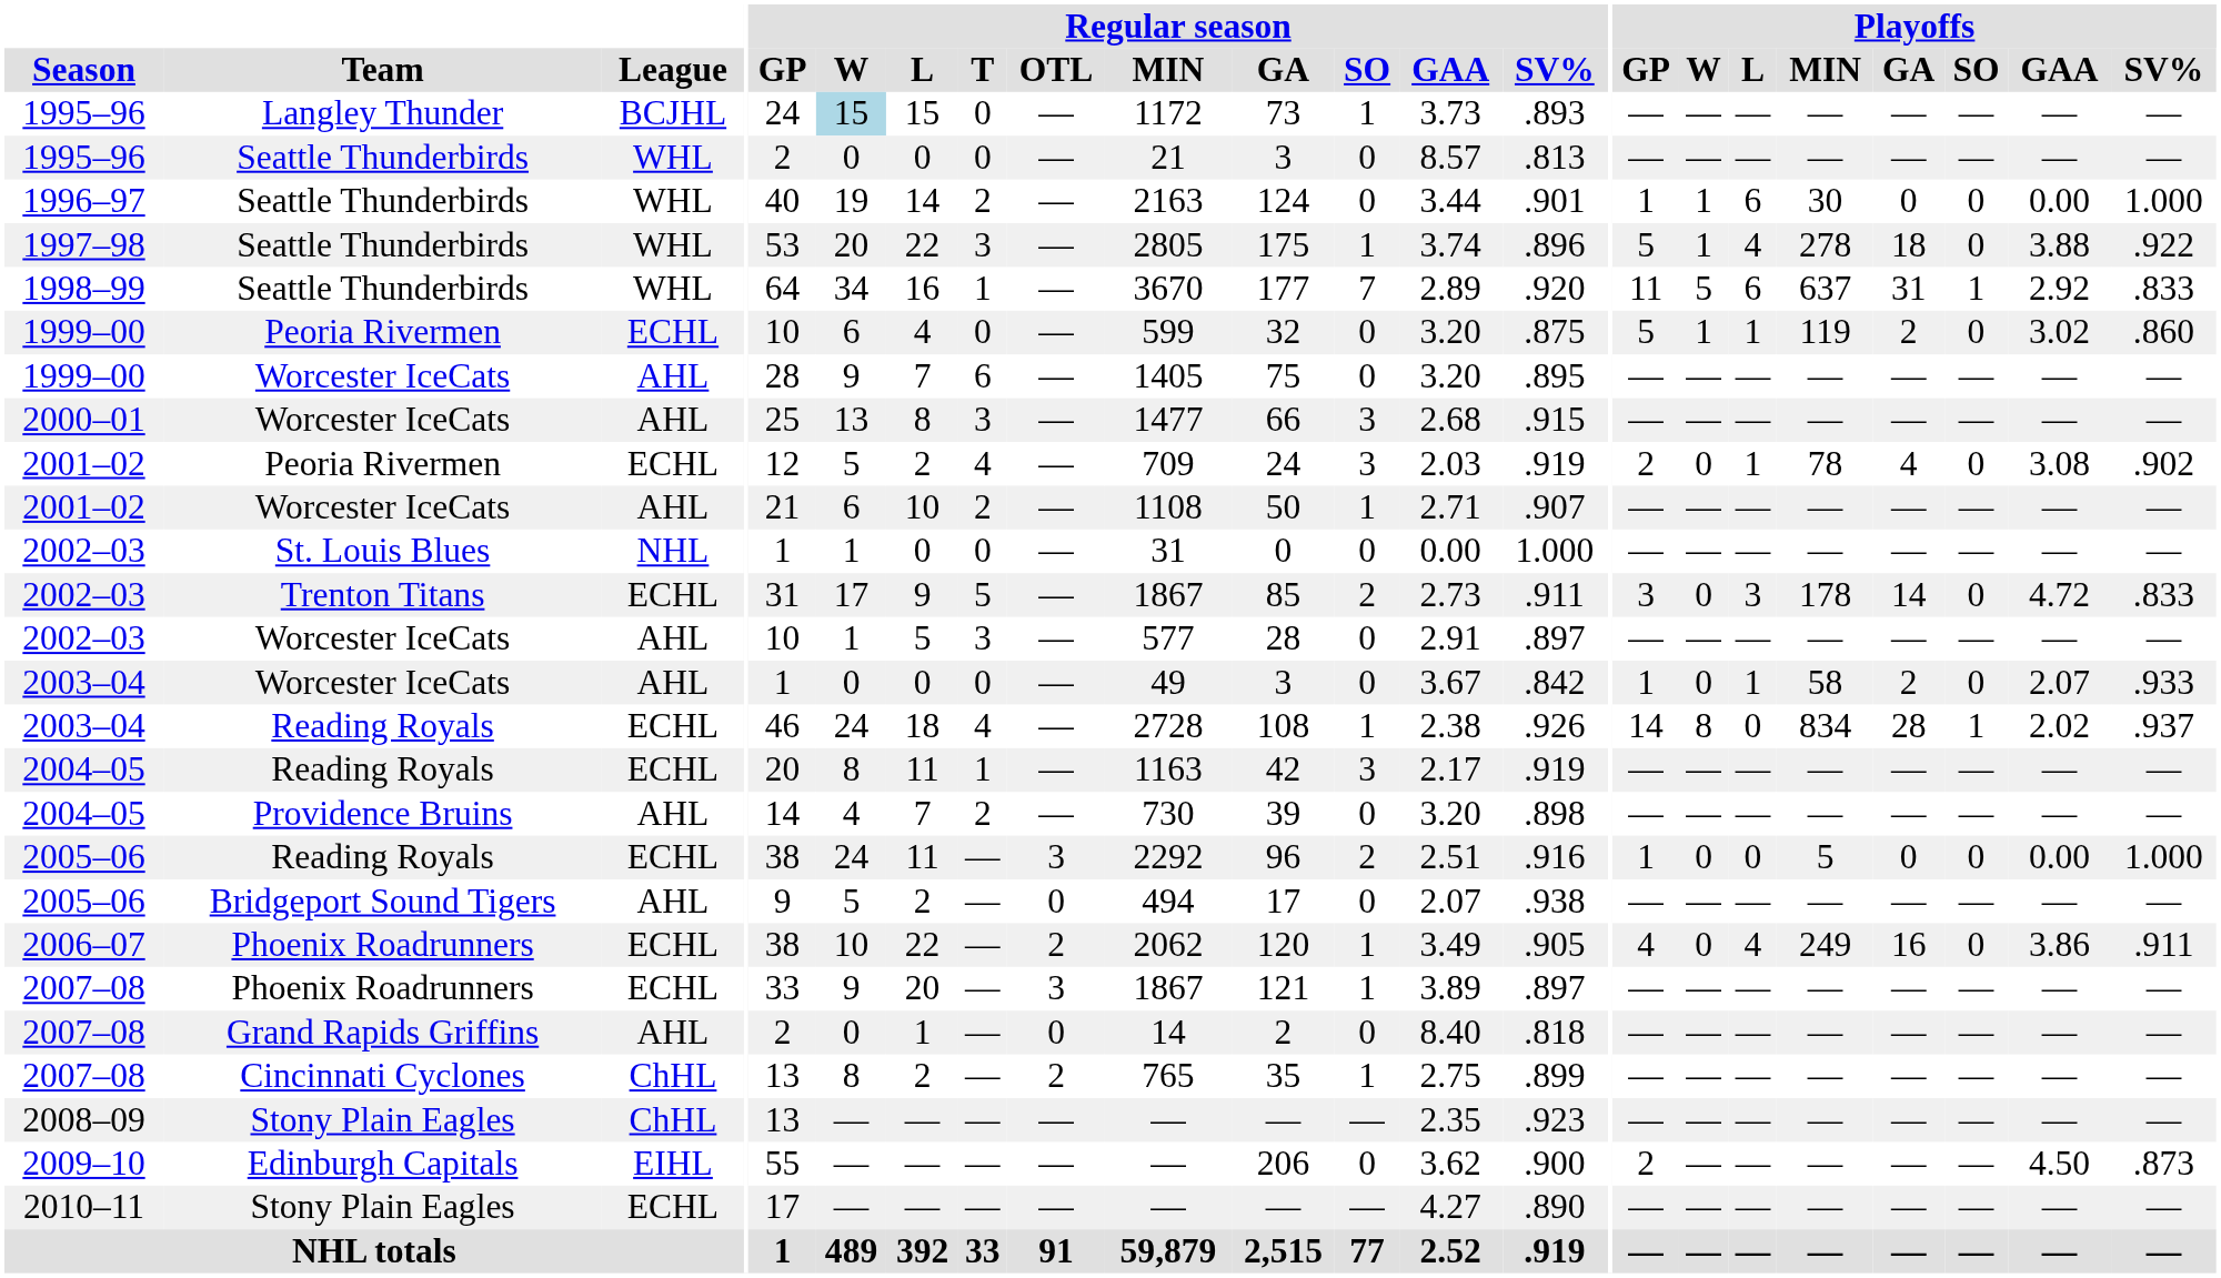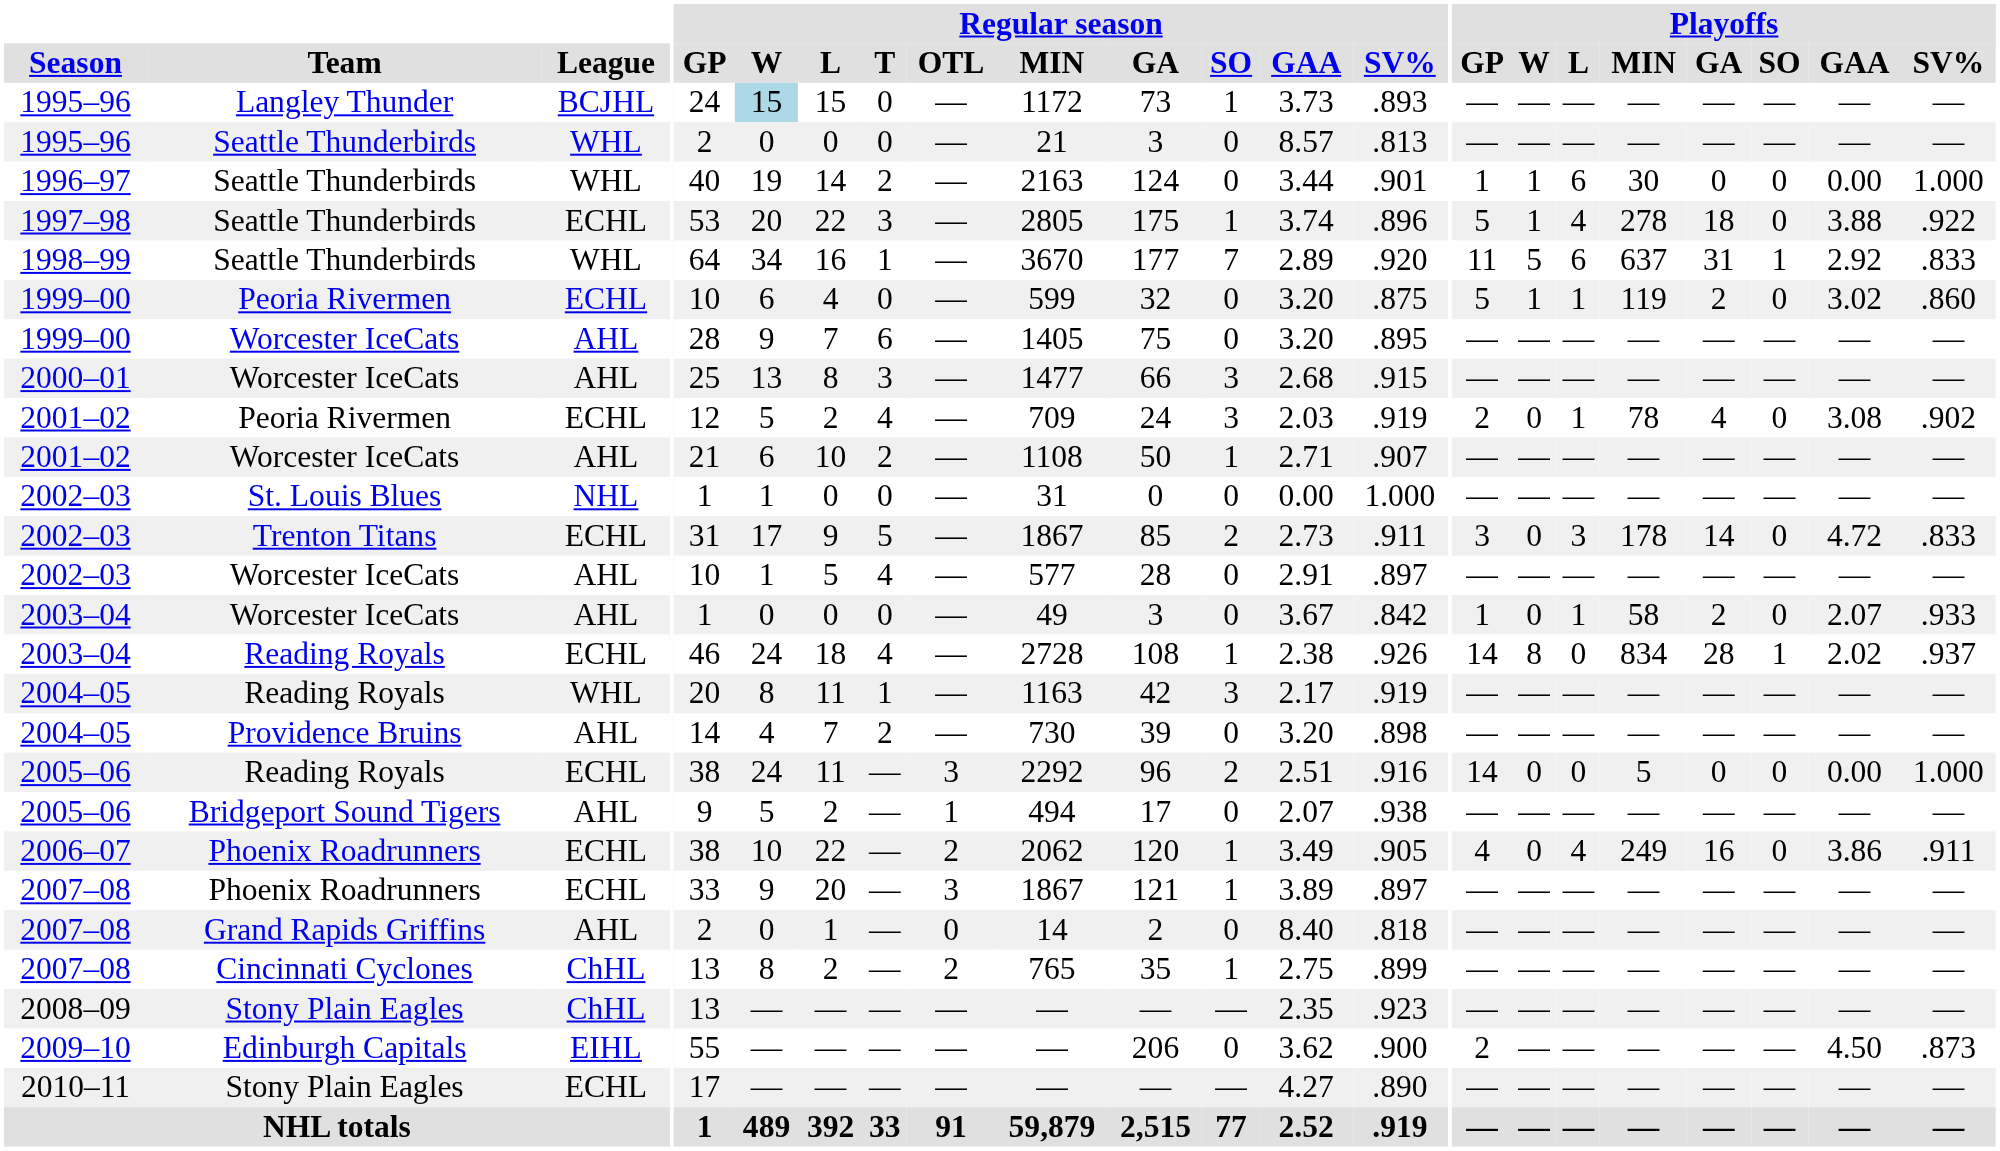 <table border="0" cellpadding="1" cellspacing="0" style="width:80%; text-align:center;">
 <tr bgcolor="#e0e0e0">
 <th colspan="3" bgcolor="#ffffff"></th>
 <th rowspan="99" bgcolor="#ffffff"></th>
 <th colspan="10" bgcolor="#e0e0e0"><a href='#'>Regular season</a></th>
 <th rowspan="99" bgcolor="#ffffff"></th>
 <th colspan="8" bgcolor="#e0e0e0"><a href='#'>Playoffs</a></th>
 </tr>
 <tr bgcolor="#e0e0e0">
 <th><a href='#'>Season</a></th>
 <th>Team</th>
 <th>League</th>
 <th>GP</th>
 <th>W</th>
 <th>L</th>
 <th>T</th>
 <th>OTL</th>
 <th>MIN</th>
 <th>GA</th>
 <th><a href='#'>SO</a></th>
 <th><a href='#'>GAA</a></th>
 <th><a href='#'>SV%</a></th>
 <th>GP</th>
 <th>W</th>
 <th>L</th>
 <th>MIN</th>
 <th>GA</th>
 <th>SO</th>
 <th>GAA</th>
 <th>SV%</th>
 </tr>
 <tr>
 <td><a href='#'>1995–96</a></td>
 <td><a href='#'>Langley Thunder</a></td>
 <td><a href='#'>BCJHL</a></td>
 <td>24</td>
 <td style="background: lightblue;">15</td>
 <td>15</td>
 <td>0</td>
 <td>—</td>
 <td>1172</td>
 <td>73</td>
 <td>1</td>
 <td>3.73</td>
 <td>.893</td>
 <td>—</td>
 <td>—</td>
 <td>—</td>
 <td>—</td>
 <td>—</td>
 <td>—</td>
 <td>—</td>
 <td>—</td>
 </tr>
 <tr bgcolor="#f0f0f0">
 <td><a href='#'>1995–96</a></td>
 <td><a href='#'>Seattle Thunderbirds</a></td>
 <td><a href='#'>WHL</a></td>
 <td>2</td>
 <td>0</td>
 <td>0</td>
 <td>0</td>
 <td>—</td>
 <td>21</td>
 <td>3</td>
 <td>0</td>
 <td>8.57</td>
 <td>.813</td>
 <td>—</td>
 <td>—</td>
 <td>—</td>
 <td>—</td>
 <td>—</td>
 <td>—</td>
 <td>—</td>
 <td>—</td>
 </tr>
 <tr>
 <td><a href='#'>1996–97</a></td>
 <td>Seattle Thunderbirds</td>
 <td>WHL</td>
 <td>40</td>
 <td>19</td>
 <td>14</td>
 <td>2</td>
 <td>—</td>
 <td>2163</td>
 <td>124</td>
 <td>0</td>
 <td>3.44</td>
 <td>.901</td>
 <td>1</td>
 <td>1</td>
 <td>6</td>
 <td>30</td>
 <td>0</td>
 <td>0</td>
 <td>0.00</td>
 <td>1.000</td>
 </tr>
 <tr bgcolor="#f0f0f0">
 <td><a href='#'>1997–98</a></td>
 <td>Seattle Thunderbirds</td>
-<td>WHL</td>
+<td>ECHL</td>
 <td>53</td>
 <td>20</td>
 <td>22</td>
 <td>3</td>
 <td>—</td>
 <td>2805</td>
 <td>175</td>
 <td>1</td>
 <td>3.74</td>
 <td>.896</td>
 <td>5</td>
 <td>1</td>
 <td>4</td>
 <td>278</td>
 <td>18</td>
 <td>0</td>
 <td>3.88</td>
 <td>.922</td>
 </tr>
 <tr>
 <td><a href='#'>1998–99</a></td>
 <td>Seattle Thunderbirds</td>
 <td>WHL</td>
 <td>64</td>
 <td>34</td>
 <td>16</td>
 <td>1</td>
 <td>—</td>
 <td>3670</td>
 <td>177</td>
 <td>7</td>
 <td>2.89</td>
 <td>.920</td>
 <td>11</td>
 <td>5</td>
 <td>6</td>
 <td>637</td>
 <td>31</td>
 <td>1</td>
 <td>2.92</td>
 <td>.833</td>
 </tr>
 <tr bgcolor="#f0f0f0">
 <td><a href='#'>1999–00</a></td>
 <td><a href='#'>Peoria Rivermen</a></td>
 <td><a href='#'>ECHL</a></td>
 <td>10</td>
 <td>6</td>
 <td>4</td>
 <td>0</td>
 <td>—</td>
 <td>599</td>
 <td>32</td>
 <td>0</td>
 <td>3.20</td>
 <td>.875</td>
 <td>5</td>
 <td>1</td>
 <td>1</td>
 <td>119</td>
 <td>2</td>
 <td>0</td>
 <td>3.02</td>
 <td>.860</td>
 </tr>
 <tr>
 <td><a href='#'>1999–00</a></td>
 <td><a href='#'>Worcester IceCats</a></td>
 <td><a href='#'>AHL</a></td>
 <td>28</td>
 <td>9</td>
 <td>7</td>
 <td>6</td>
 <td>—</td>
 <td>1405</td>
 <td>75</td>
 <td>0</td>
 <td>3.20</td>
 <td>.895</td>
 <td>—</td>
 <td>—</td>
 <td>—</td>
 <td>—</td>
 <td>—</td>
 <td>—</td>
 <td>—</td>
 <td>—</td>
 </tr>
 <tr bgcolor="#f0f0f0">
 <td><a href='#'>2000–01</a></td>
 <td>Worcester IceCats</td>
 <td>AHL</td>
 <td>25</td>
 <td>13</td>
 <td>8</td>
 <td>3</td>
 <td>—</td>
 <td>1477</td>
 <td>66</td>
 <td>3</td>
 <td>2.68</td>
 <td>.915</td>
 <td>—</td>
 <td>—</td>
 <td>—</td>
 <td>—</td>
 <td>—</td>
 <td>—</td>
 <td>—</td>
 <td>—</td>
 </tr>
 <tr>
 <td><a href='#'>2001–02</a></td>
 <td>Peoria Rivermen</td>
 <td>ECHL</td>
 <td>12</td>
 <td>5</td>
 <td>2</td>
 <td>4</td>
 <td>—</td>
 <td>709</td>
 <td>24</td>
 <td>3</td>
 <td>2.03</td>
 <td>.919</td>
 <td>2</td>
 <td>0</td>
 <td>1</td>
 <td>78</td>
 <td>4</td>
 <td>0</td>
 <td>3.08</td>
 <td>.902</td>
 </tr>
 <tr bgcolor="#f0f0f0">
 <td><a href='#'>2001–02</a></td>
 <td>Worcester IceCats</td>
 <td>AHL</td>
 <td>21</td>
 <td>6</td>
 <td>10</td>
 <td>2</td>
 <td>—</td>
 <td>1108</td>
 <td>50</td>
 <td>1</td>
 <td>2.71</td>
 <td>.907</td>
 <td>—</td>
 <td>—</td>
 <td>—</td>
 <td>—</td>
 <td>—</td>
 <td>—</td>
 <td>—</td>
 <td>—</td>
 </tr>
 <tr>
 <td><a href='#'>2002–03</a></td>
 <td><a href='#'>St. Louis Blues</a></td>
 <td><a href='#'>NHL</a></td>
 <td>1</td>
 <td>1</td>
 <td>0</td>
 <td>0</td>
 <td>—</td>
 <td>31</td>
 <td>0</td>
 <td>0</td>
 <td>0.00</td>
 <td>1.000</td>
 <td>—</td>
 <td>—</td>
 <td>—</td>
 <td>—</td>
 <td>—</td>
 <td>—</td>
 <td>—</td>
 <td>—</td>
 </tr>
 <tr bgcolor="#f0f0f0">
 <td><a href='#'>2002–03</a></td>
 <td><a href='#'>Trenton Titans</a></td>
 <td>ECHL</td>
 <td>31</td>
 <td>17</td>
 <td>9</td>
 <td>5</td>
 <td>—</td>
 <td>1867</td>
 <td>85</td>
 <td>2</td>
 <td>2.73</td>
 <td>.911</td>
 <td>3</td>
 <td>0</td>
 <td>3</td>
 <td>178</td>
 <td>14</td>
 <td>0</td>
 <td>4.72</td>
 <td>.833</td>
 </tr>
 <tr>
 <td><a href='#'>2002–03</a></td>
 <td>Worcester IceCats</td>
 <td>AHL</td>
 <td>10</td>
 <td>1</td>
 <td>5</td>
-<td>3</td>
+<td>4</td>
 <td>—</td>
 <td>577</td>
 <td>28</td>
 <td>0</td>
 <td>2.91</td>
 <td>.897</td>
 <td>—</td>
 <td>—</td>
 <td>—</td>
 <td>—</td>
 <td>—</td>
 <td>—</td>
 <td>—</td>
 <td>—</td>
 </tr>
 <tr bgcolor="#f0f0f0">
 <td><a href='#'>2003–04</a></td>
 <td>Worcester IceCats</td>
 <td>AHL</td>
 <td>1</td>
 <td>0</td>
 <td>0</td>
 <td>0</td>
 <td>—</td>
 <td>49</td>
 <td>3</td>
 <td>0</td>
 <td>3.67</td>
 <td>.842</td>
 <td>1</td>
 <td>0</td>
 <td>1</td>
 <td>58</td>
 <td>2</td>
 <td>0</td>
 <td>2.07</td>
 <td>.933</td>
 </tr>
 <tr>
 <td><a href='#'>2003–04</a></td>
 <td><a href='#'>Reading Royals</a></td>
 <td>ECHL</td>
 <td>46</td>
 <td>24</td>
 <td>18</td>
 <td>4</td>
 <td>—</td>
 <td>2728</td>
 <td>108</td>
 <td>1</td>
 <td>2.38</td>
 <td>.926</td>
 <td>14</td>
 <td>8</td>
 <td>0</td>
 <td>834</td>
 <td>28</td>
 <td>1</td>
 <td>2.02</td>
 <td>.937</td>
 </tr>
 <tr bgcolor="#f0f0f0">
 <td><a href='#'>2004–05</a></td>
 <td>Reading Royals</td>
-<td>ECHL</td>
+<td>WHL</td>
 <td>20</td>
 <td>8</td>
 <td>11</td>
 <td>1</td>
 <td>—</td>
 <td>1163</td>
 <td>42</td>
 <td>3</td>
 <td>2.17</td>
 <td>.919</td>
 <td>—</td>
 <td>—</td>
 <td>—</td>
 <td>—</td>
 <td>—</td>
 <td>—</td>
 <td>—</td>
 <td>—</td>
 </tr>
 <tr>
 <td><a href='#'>2004–05</a></td>
 <td><a href='#'>Providence Bruins</a></td>
 <td>AHL</td>
 <td>14</td>
 <td>4</td>
 <td>7</td>
 <td>2</td>
 <td>—</td>
 <td>730</td>
 <td>39</td>
 <td>0</td>
 <td>3.20</td>
 <td>.898</td>
 <td>—</td>
 <td>—</td>
 <td>—</td>
 <td>—</td>
 <td>—</td>
 <td>—</td>
 <td>—</td>
 <td>—</td>
 </tr>
 <tr bgcolor="#f0f0f0">
 <td><a href='#'>2005–06</a></td>
 <td>Reading Royals</td>
 <td>ECHL</td>
 <td>38</td>
 <td>24</td>
 <td>11</td>
 <td>—</td>
 <td>3</td>
 <td>2292</td>
 <td>96</td>
 <td>2</td>
 <td>2.51</td>
 <td>.916</td>
-<td>1</td>
+<td>14</td>
 <td>0</td>
 <td>0</td>
 <td>5</td>
 <td>0</td>
 <td>0</td>
 <td>0.00</td>
 <td>1.000</td>
 </tr>
 <tr>
 <td><a href='#'>2005–06</a></td>
 <td><a href='#'>Bridgeport Sound Tigers</a></td>
 <td>AHL</td>
 <td>9</td>
 <td>5</td>
 <td>2</td>
 <td>—</td>
-<td>0</td>
+<td>1</td>
 <td>494</td>
 <td>17</td>
 <td>0</td>
 <td>2.07</td>
 <td>.938</td>
 <td>—</td>
 <td>—</td>
 <td>—</td>
 <td>—</td>
 <td>—</td>
 <td>—</td>
 <td>—</td>
 <td>—</td>
 </tr>
 <tr bgcolor="#f0f0f0">
 <td><a href='#'>2006–07</a></td>
 <td><a href='#'>Phoenix Roadrunners</a></td>
 <td>ECHL</td>
 <td>38</td>
 <td>10</td>
 <td>22</td>
 <td>—</td>
 <td>2</td>
 <td>2062</td>
 <td>120</td>
 <td>1</td>
 <td>3.49</td>
 <td>.905</td>
 <td>4</td>
 <td>0</td>
 <td>4</td>
 <td>249</td>
 <td>16</td>
 <td>0</td>
 <td>3.86</td>
 <td>.911</td>
 </tr>
 <tr>
 <td><a href='#'>2007–08</a></td>
 <td>Phoenix Roadrunners</td>
 <td>ECHL</td>
 <td>33</td>
 <td>9</td>
 <td>20</td>
 <td>—</td>
 <td>3</td>
 <td>1867</td>
 <td>121</td>
 <td>1</td>
 <td>3.89</td>
 <td>.897</td>
 <td>—</td>
 <td>—</td>
 <td>—</td>
 <td>—</td>
 <td>—</td>
 <td>—</td>
 <td>—</td>
 <td>—</td>
 </tr>
 <tr bgcolor="#f0f0f0">
 <td><a href='#'>2007–08</a></td>
 <td><a href='#'>Grand Rapids Griffins</a></td>
 <td>AHL</td>
 <td>2</td>
 <td>0</td>
 <td>1</td>
 <td>—</td>
 <td>0</td>
 <td>14</td>
 <td>2</td>
 <td>0</td>
 <td>8.40</td>
 <td>.818</td>
 <td>—</td>
 <td>—</td>
 <td>—</td>
 <td>—</td>
 <td>—</td>
 <td>—</td>
 <td>—</td>
 <td>—</td>
 </tr>
 <tr>
 <td><a href='#'>2007–08</a></td>
 <td><a href='#'>Cincinnati Cyclones</a></td>
 <td><a href='#'>ChHL</a></td>
 <td>13</td>
 <td>8</td>
 <td>2</td>
 <td>—</td>
 <td>2</td>
 <td>765</td>
 <td>35</td>
 <td>1</td>
 <td>2.75</td>
 <td>.899</td>
 <td>—</td>
 <td>—</td>
 <td>—</td>
 <td>—</td>
 <td>—</td>
 <td>—</td>
 <td>—</td>
 <td>—</td>
 </tr>
 <tr bgcolor="#f0f0f0">
 <td>2008–09</td>
 <td><a href='#'>Stony Plain Eagles</a></td>
 <td><a href='#'>ChHL</a></td>
 <td>13</td>
 <td>—</td>
 <td>—</td>
 <td>—</td>
 <td>—</td>
 <td>—</td>
 <td>—</td>
 <td>—</td>
 <td>2.35</td>
 <td>.923</td>
 <td>—</td>
 <td>—</td>
 <td>—</td>
 <td>—</td>
 <td>—</td>
 <td>—</td>
 <td>—</td>
 <td>—</td>
 </tr>
 <tr>
 <td><a href='#'>2009–10</a></td>
 <td><a href='#'>Edinburgh Capitals</a></td>
 <td><a href='#'>EIHL</a></td>
 <td>55</td>
 <td>—</td>
 <td>—</td>
 <td>—</td>
 <td>—</td>
 <td>—</td>
 <td>206</td>
 <td>0</td>
 <td>3.62</td>
 <td>.900</td>
 <td>2</td>
 <td>—</td>
 <td>—</td>
 <td>—</td>
 <td>—</td>
 <td>—</td>
 <td>4.50</td>
 <td>.873</td>
 </tr>
 <tr bgcolor="#f0f0f0">
 <td>2010–11</td>
 <td>Stony Plain Eagles</td>
 <td>ECHL</td>
 <td>17</td>
 <td>—</td>
 <td>—</td>
 <td>—</td>
 <td>—</td>
 <td>—</td>
 <td>—</td>
 <td>—</td>
 <td>4.27</td>
 <td>.890</td>
 <td>—</td>
 <td>—</td>
 <td>—</td>
 <td>—</td>
 <td>—</td>
 <td>—</td>
 <td>—</td>
 <td>—</td>
 </tr>
 <tr bgcolor="#e0e0e0">
 <th colspan="3">NHL totals</th>
 <th>1</th>
 <th>489</th>
 <th>392</th>
 <th>33</th>
 <th>91</th>
 <th>59,879</th>
 <th>2,515</th>
 <th>77</th>
 <th>2.52</th>
 <th>.919</th>
 <th>—</th>
 <th>—</th>
 <th>—</th>
 <th>—</th>
 <th>—</th>
 <th>—</th>
 <th>—</th>
 <th>—</th>
 </tr>
 </table>
